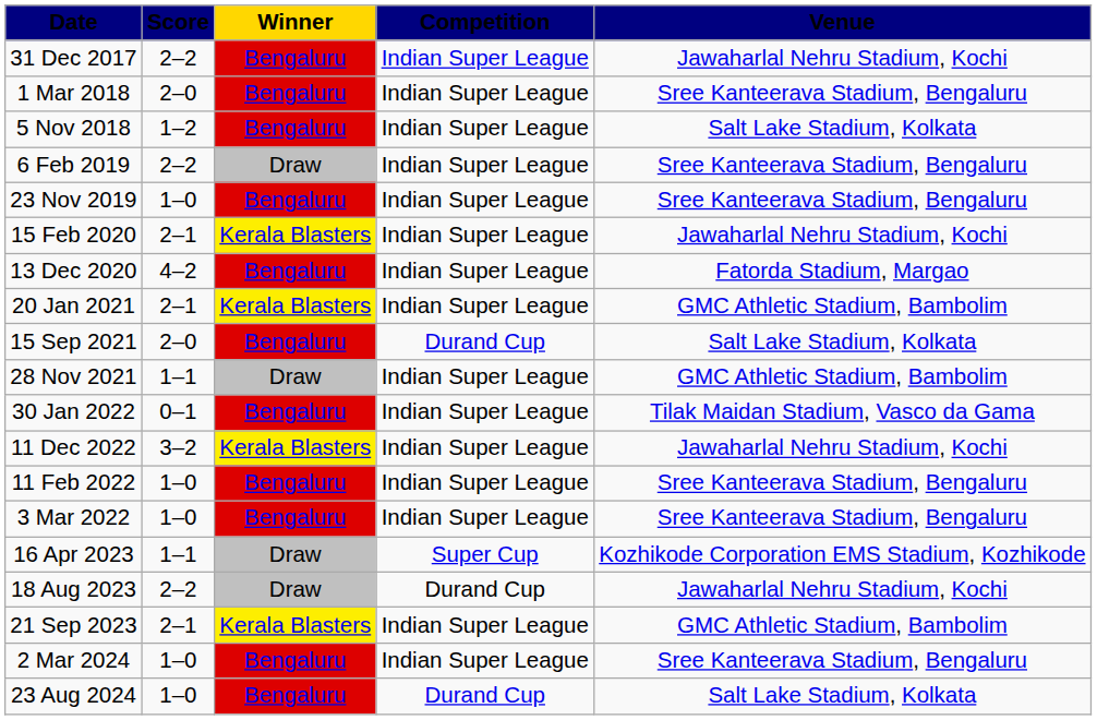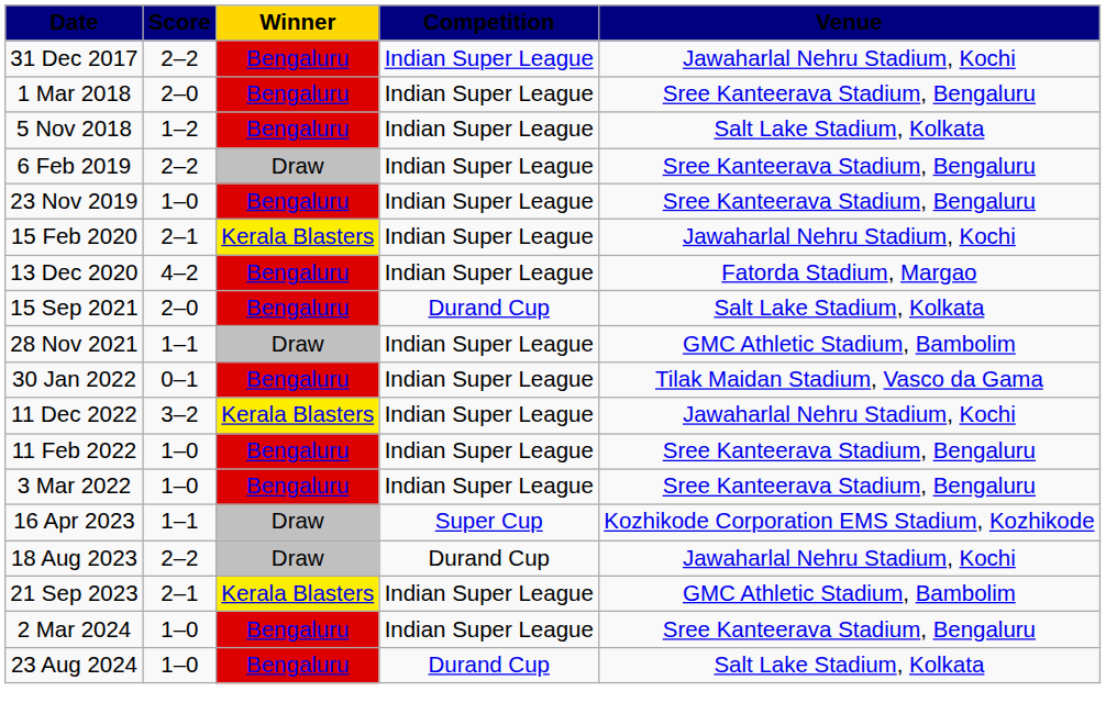 <table class="wikitable sortable" style="text-align: center;">
 <tr>
 <th style="background:#000080"><span> Date</span></th>
 <th style="background:#000080"><span> Score</span></th>
 <th style="background:#FFD700"><span> Winner</span></th>
 <th style="background:#000080"><span> Competition</span></th>
 <th style="background:#000080"><span> Venue</span></th>
 </tr>
 <tr>
 <td>31 Dec 2017</td>
 <td>2–2</td>
 <td style="background:#DD0000"><a href='#'><span>Bengaluru</span></a></td>
 <td><a href='#'>Indian Super League</a></td>
 <td><a href='#'>Jawaharlal Nehru Stadium</a>, <a href='#'>Kochi</a></td>
 </tr>
 <tr>
 <td>1 Mar 2018</td>
 <td>2–0</td>
 <td style="background:#DD0000"><a href='#'><span>Bengaluru</span></a></td>
 <td>Indian Super League</td>
 <td><a href='#'>Sree Kanteerava Stadium</a>, <a href='#'>Bengaluru</a></td>
 </tr>
 <tr>
 <td>5 Nov 2018</td>
 <td>1–2</td>
 <td style="background:#DD0000"><a href='#'><span>Bengaluru</span></a></td>
 <td>Indian Super League</td>
 <td><a href='#'>Salt Lake Stadium</a>, <a href='#'>Kolkata</a></td>
 </tr>
 <tr>
 <td>6 Feb 2019</td>
 <td>2–2</td>
 <td style="background:silver">Draw</td>
 <td>Indian Super League</td>
 <td><a href='#'>Sree Kanteerava Stadium</a>, <a href='#'>Bengaluru</a></td>
 </tr>
 <tr>
 <td>23 Nov 2019</td>
 <td>1–0</td>
 <td style="background:#DD0000"><a href='#'><span>Bengaluru</span></a></td>
 <td>Indian Super League</td>
 <td><a href='#'>Sree Kanteerava Stadium</a>, <a href='#'>Bengaluru</a></td>
 </tr>
 <tr>
 <td>15 Feb 2020</td>
 <td>2–1</td>
 <td style="background:#FDEE00"><a href='#'><span>Kerala Blasters</span></a></td>
 <td>Indian Super League</td>
 <td><a href='#'>Jawaharlal Nehru Stadium</a>, <a href='#'>Kochi</a></td>
 </tr>
 <tr>
 <td>13 Dec 2020</td>
 <td>4–2</td>
 <td style="background:#DD0000"><a href='#'><span>Bengaluru</span></a></td>
 <td>Indian Super League</td>
 <td><a href='#'>Fatorda Stadium</a>, <a href='#'>Margao</a></td>
-</tr>
-<tr>
-<td>20 Jan 2021</td>
-<td>2–1</td>
-<td style="background:#FDEE00"><a href='#'><span>Kerala Blasters</span></a></td>
-<td>Indian Super League</td>
-<td><a href='#'>GMC Athletic Stadium</a>, <a href='#'>Bambolim</a></td>
 </tr>
 <tr>
 <td>15 Sep 2021</td>
 <td>2–0</td>
 <td style="background:#DD0000"><a href='#'><span>Bengaluru</span></a></td>
 <td><a href='#'>Durand Cup</a></td>
 <td><a href='#'>Salt Lake Stadium</a>, <a href='#'>Kolkata</a></td>
 </tr>
 <tr>
 <td>28 Nov 2021</td>
 <td>1–1</td>
 <td style="background:silver">Draw</td>
 <td>Indian Super League</td>
 <td><a href='#'>GMC Athletic Stadium</a>, <a href='#'>Bambolim</a></td>
 </tr>
 <tr>
 <td>30 Jan 2022</td>
 <td>0–1</td>
 <td style="background:#DD0000"><a href='#'><span>Bengaluru</span></a></td>
 <td>Indian Super League</td>
 <td><a href='#'>Tilak Maidan Stadium</a>, <a href='#'>Vasco da Gama</a></td>
 </tr>
 <tr>
 <td>11 Dec 2022</td>
 <td>3–2</td>
 <td style="background:#FDEE00"><a href='#'><span>Kerala Blasters</span></a></td>
 <td>Indian Super League</td>
 <td><a href='#'>Jawaharlal Nehru Stadium</a>, <a href='#'>Kochi</a></td>
 </tr>
 <tr>
 <td>11 Feb 2022</td>
 <td>1–0</td>
 <td style="background:#DD0000"><a href='#'><span>Bengaluru</span></a></td>
 <td>Indian Super League</td>
 <td><a href='#'>Sree Kanteerava Stadium</a>, <a href='#'>Bengaluru</a></td>
 </tr>
 <tr>
 <td>3 Mar 2022</td>
 <td>1–0</td>
 <td style="background:#DD0000"><a href='#'><span>Bengaluru</span></a></td>
 <td>Indian Super League</td>
 <td><a href='#'>Sree Kanteerava Stadium</a>, <a href='#'>Bengaluru</a></td>
 </tr>
 <tr>
 <td>16 Apr 2023</td>
 <td>1–1</td>
 <td style="background:silver">Draw</td>
 <td><a href='#'>Super Cup</a></td>
 <td><a href='#'>Kozhikode Corporation EMS Stadium</a>, <a href='#'>Kozhikode</a></td>
 </tr>
 <tr>
 <td>18 Aug 2023</td>
 <td>2–2</td>
 <td style="background:silver">Draw</td>
 <td>Durand Cup</td>
 <td><a href='#'>Jawaharlal Nehru Stadium</a>, <a href='#'>Kochi</a></td>
 </tr>
 <tr>
 <td>21 Sep 2023</td>
 <td>2–1</td>
 <td style="background:#FDEE00"><a href='#'><span>Kerala Blasters</span></a></td>
 <td>Indian Super League</td>
 <td><a href='#'>GMC Athletic Stadium</a>, <a href='#'>Bambolim</a></td>
 </tr>
 <tr>
 <td>2 Mar 2024</td>
 <td>1–0</td>
 <td style="background:#DD0000"><a href='#'><span>Bengaluru</span></a></td>
 <td>Indian Super League</td>
 <td><a href='#'>Sree Kanteerava Stadium</a>, <a href='#'>Bengaluru</a></td>
 </tr>
 <tr>
 <td>23 Aug 2024</td>
 <td>1–0</td>
 <td style="background:#DD0000"><a href='#'><span>Bengaluru</span></a></td>
 <td><a href='#'>Durand Cup</a></td>
 <td><a href='#'>Salt Lake Stadium</a>, <a href='#'>Kolkata</a></td>
 </tr>
 </table>
